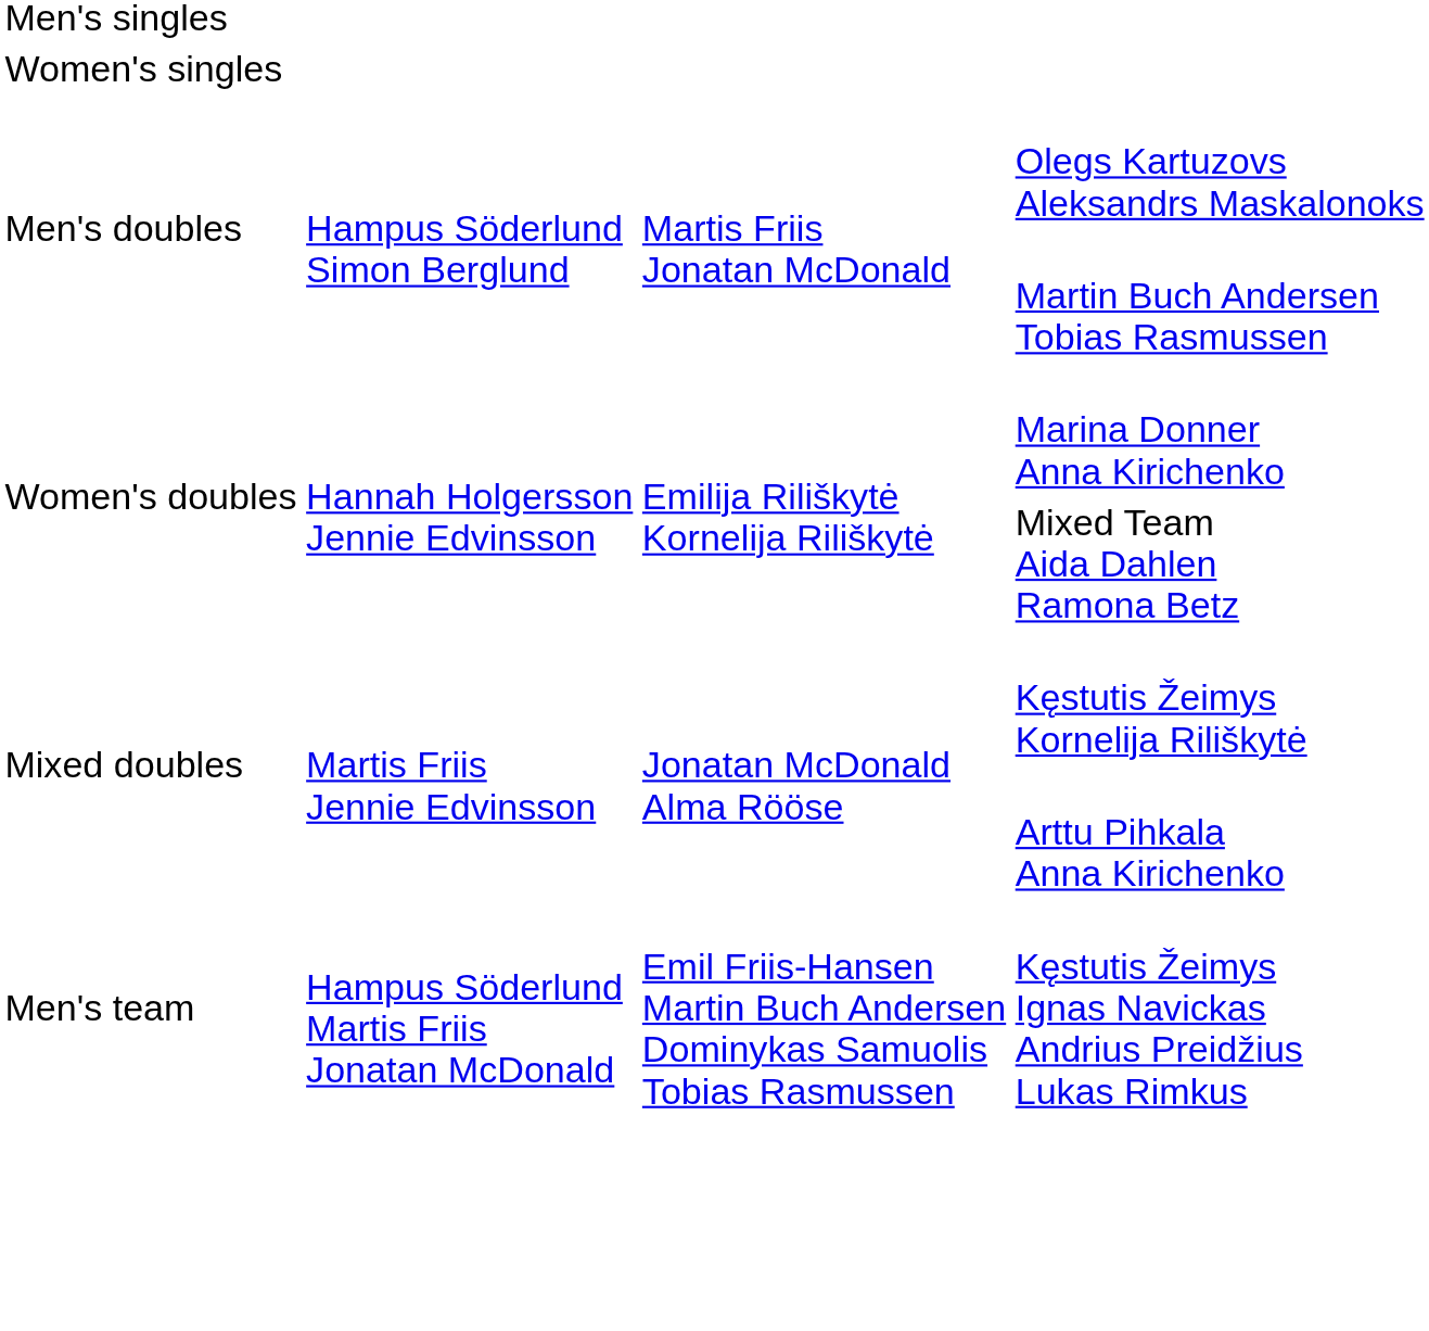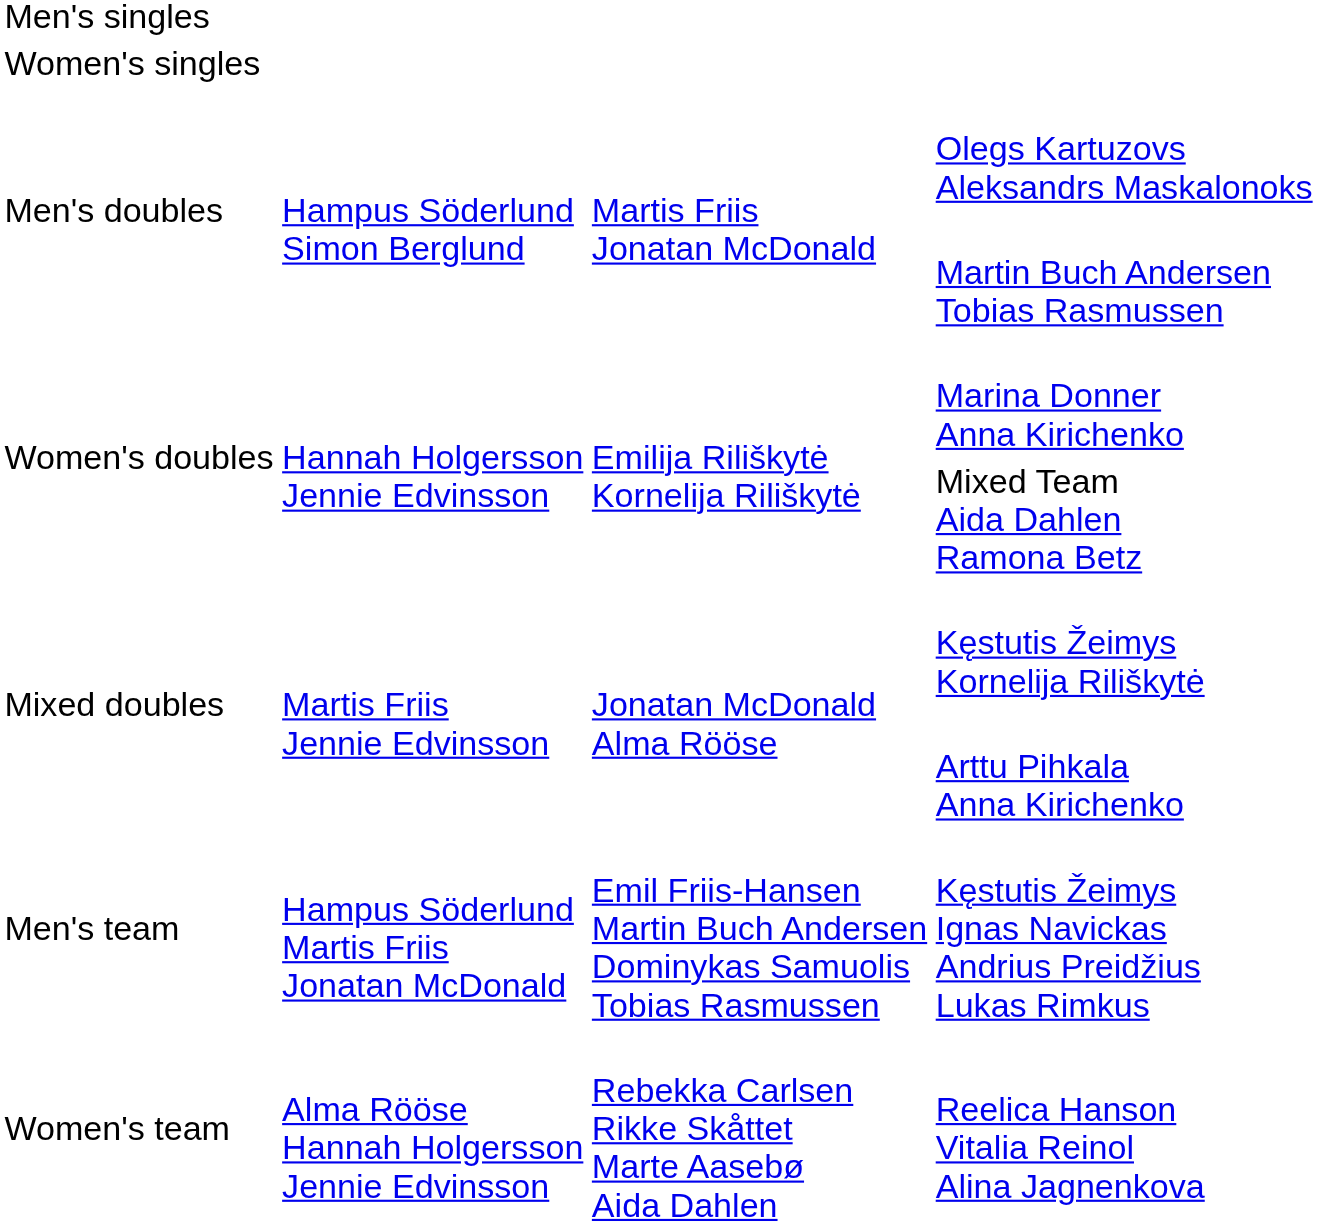 <table>
 <tr>
 <td rowspan=2>Men's singles</td>
 <td rowspan=2></td>
 <td rowspan=2></td>
 <td></td>
 </tr>
 <tr>
 <td></td>
 </tr>
 <tr>
 <td rowspan=2>Women's singles</td>
 <td rowspan=2></td>
 <td rowspan=2></td>
 <td></td>
 </tr>
 <tr>
 <td></td>
 </tr>
 <tr>
 <td rowspan=2>Men's doubles</td>
 <td rowspan=2><br><a href='#'>Hampus Söderlund</a><br><a href='#'>Simon Berglund</a></td>
 <td rowspan=2><br><a href='#'>Martis Friis</a><br><a href='#'>Jonatan McDonald</a></td>
 <td><br><a href='#'>Olegs Kartuzovs</a><br><a href='#'>Aleksandrs Maskalonoks</a></td>
 </tr>
 <tr>
 <td><br><a href='#'>Martin Buch Andersen</a><br><a href='#'>Tobias Rasmussen</a></td>
 </tr>
 <tr>
 <td rowspan=2>Women's doubles</td>
 <td rowspan=2><br><a href='#'>Hannah Holgersson</a><br><a href='#'>Jennie Edvinsson</a></td>
 <td rowspan=2><br><a href='#'>Emilija Riliškytė</a><br><a href='#'>Kornelija Riliškytė</a></td>
 <td><br><a href='#'>Marina Donner</a><br><a href='#'>Anna Kirichenko</a></td>
 </tr>
 <tr>
 <td>Mixed Team<br> <a href='#'>Aida Dahlen</a><br> <a href='#'>Ramona Betz</a></td>
 </tr>
 <tr>
 <td rowspan=2>Mixed doubles</td>
 <td rowspan=2><br><a href='#'>Martis Friis</a><br><a href='#'>Jennie Edvinsson</a></td>
 <td rowspan=2><br><a href='#'>Jonatan McDonald</a><br><a href='#'>Alma Rööse</a></td>
 <td><br><a href='#'>Kęstutis Žeimys</a><br><a href='#'>Kornelija Riliškytė</a></td>
 </tr>
 <tr>
 <td><br><a href='#'>Arttu Pihkala</a><br><a href='#'>Anna Kirichenko</a></td>
 </tr>
 <tr>
 <td>Men's team</td>
 <td><br><a href='#'>Hampus Söderlund</a><br><a href='#'>Martis Friis</a><br><a href='#'>Jonatan McDonald</a></td>
 <td><br><a href='#'>Emil Friis-Hansen</a><br><a href='#'>Martin Buch Andersen</a><br><a href='#'>Dominykas Samuolis</a><br><a href='#'>Tobias Rasmussen</a></td>
 <td><br><a href='#'>Kęstutis Žeimys</a><br><a href='#'>Ignas Navickas</a><br><a href='#'>Andrius Preidžius</a><br><a href='#'>Lukas Rimkus</a></td>
 </tr>
+<tr>
+<td>Women's team</td>
+<td><br><a href='#'>Alma Rööse</a><br><a href='#'>Hannah Holgersson</a><br><a href='#'>Jennie Edvinsson</a></td>
+<td><br><a href='#'>Rebekka Carlsen</a><br><a href='#'>Rikke Skåttet</a><br><a href='#'>Marte Aasebø</a><br><a href='#'>Aida Dahlen</a></td>
+<td><br><a href='#'>Reelica Hanson</a><br><a href='#'>Vitalia Reinol</a><br><a href='#'>Alina Jagnenkova</a></td>
+</tr>
 </table>
